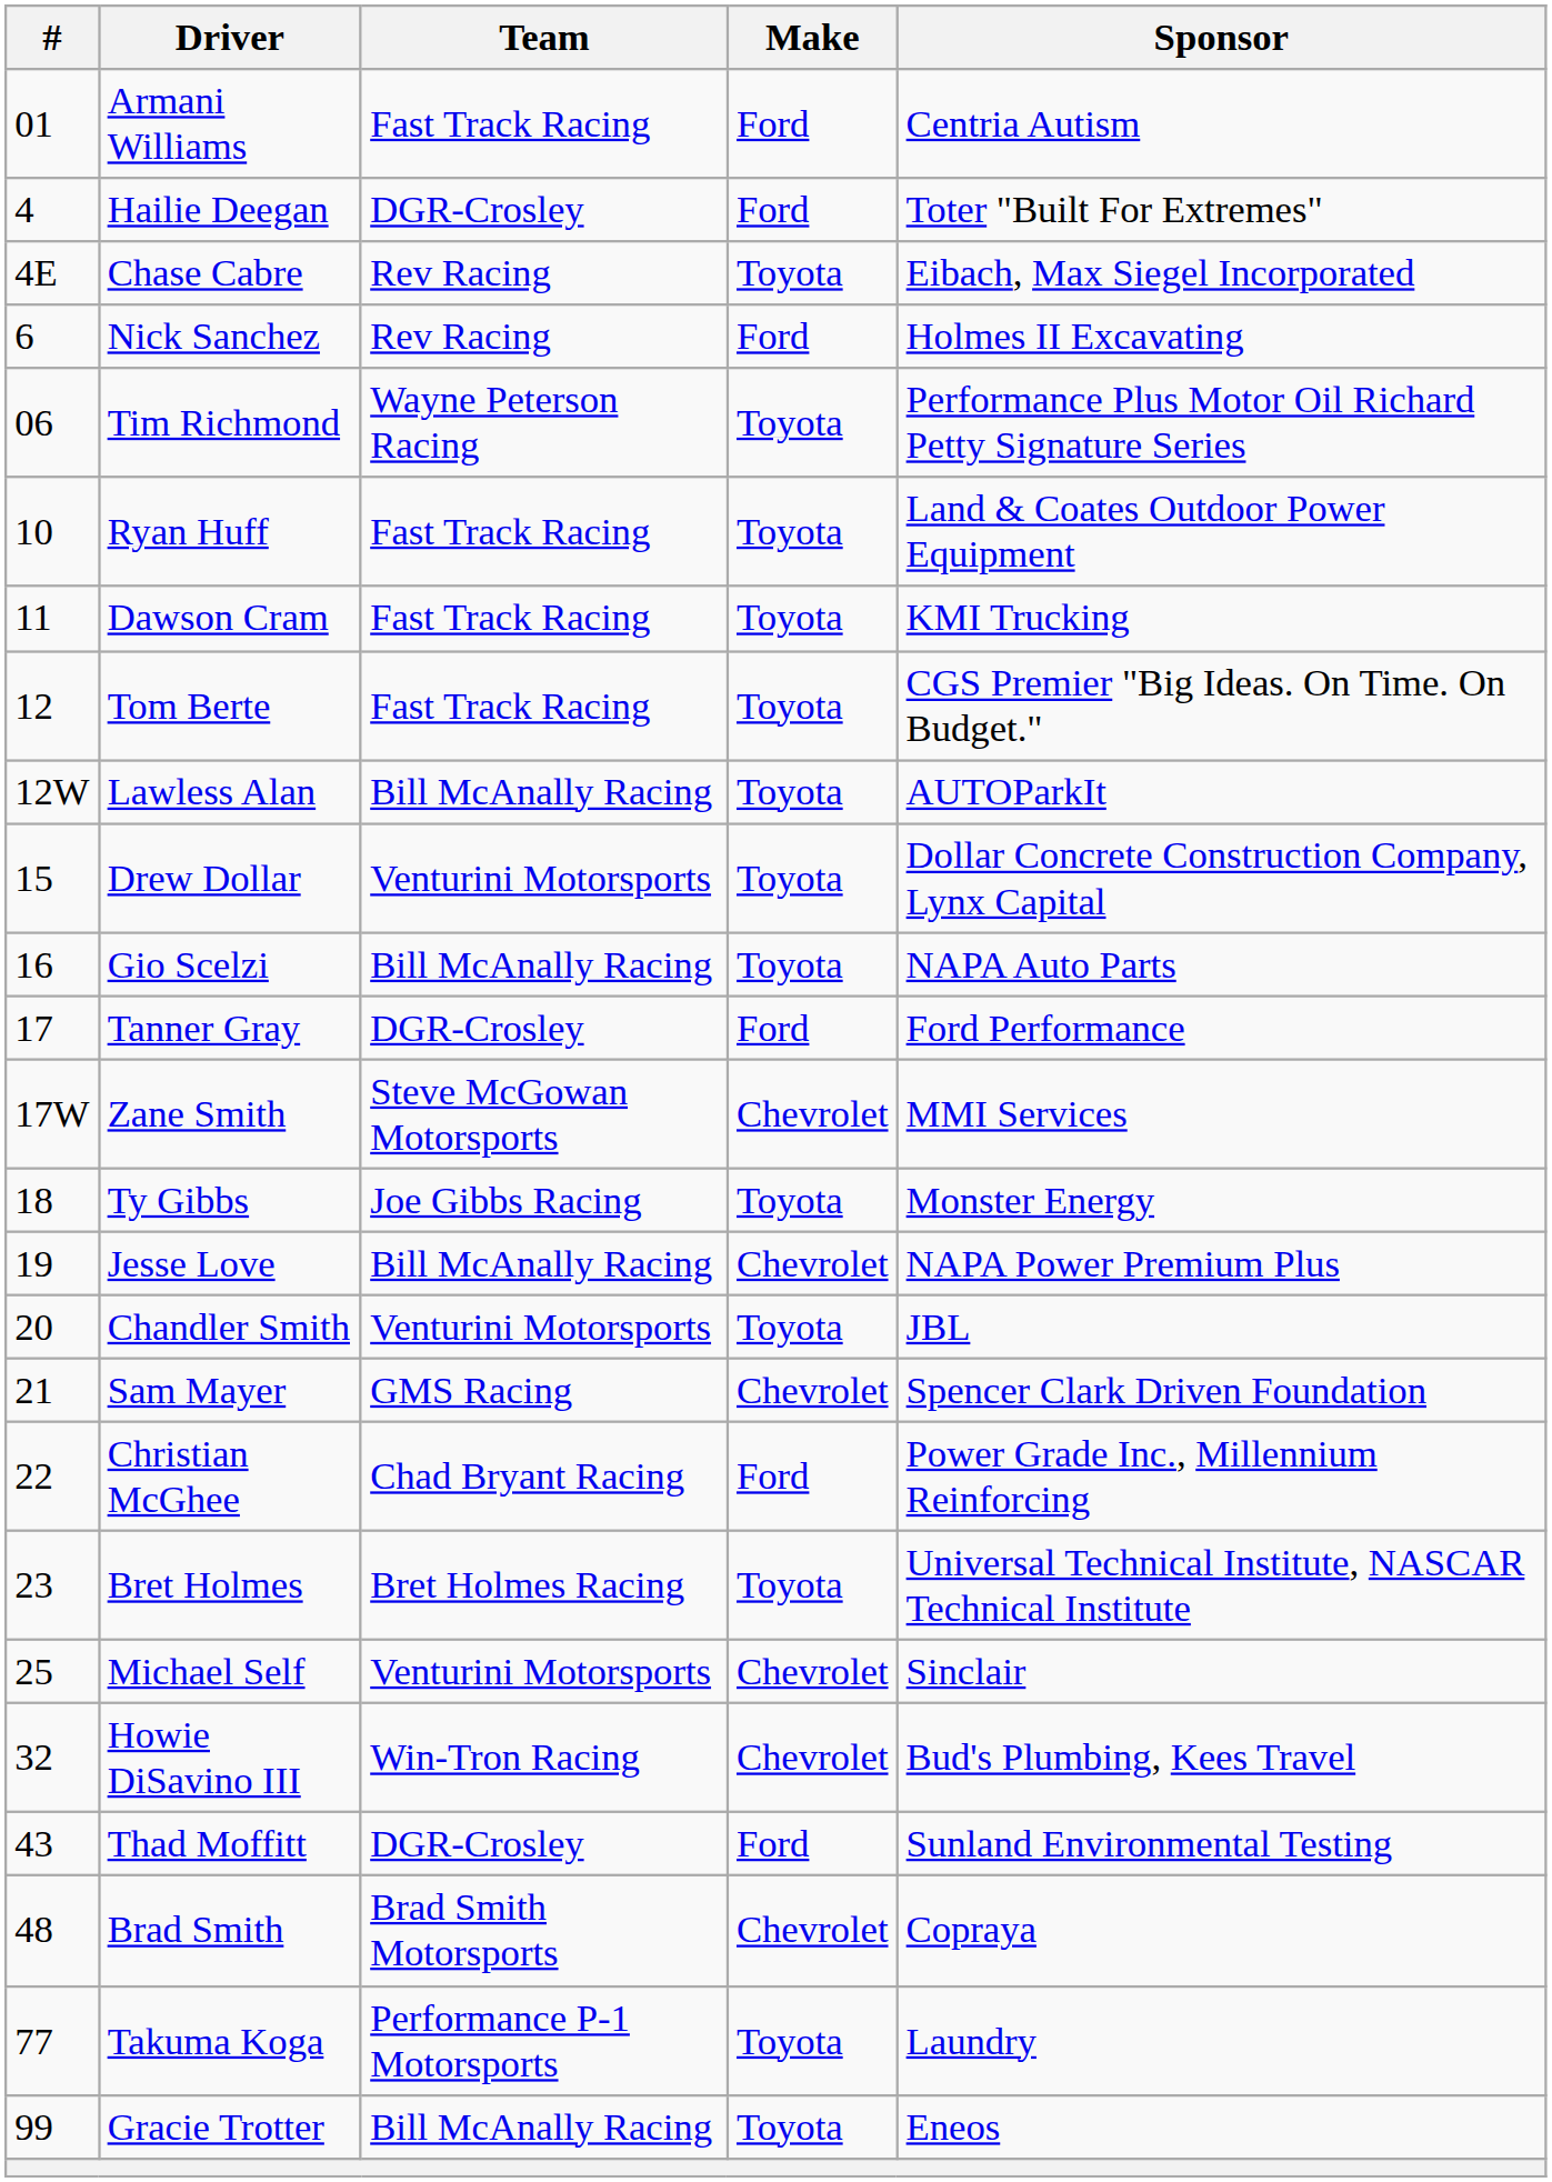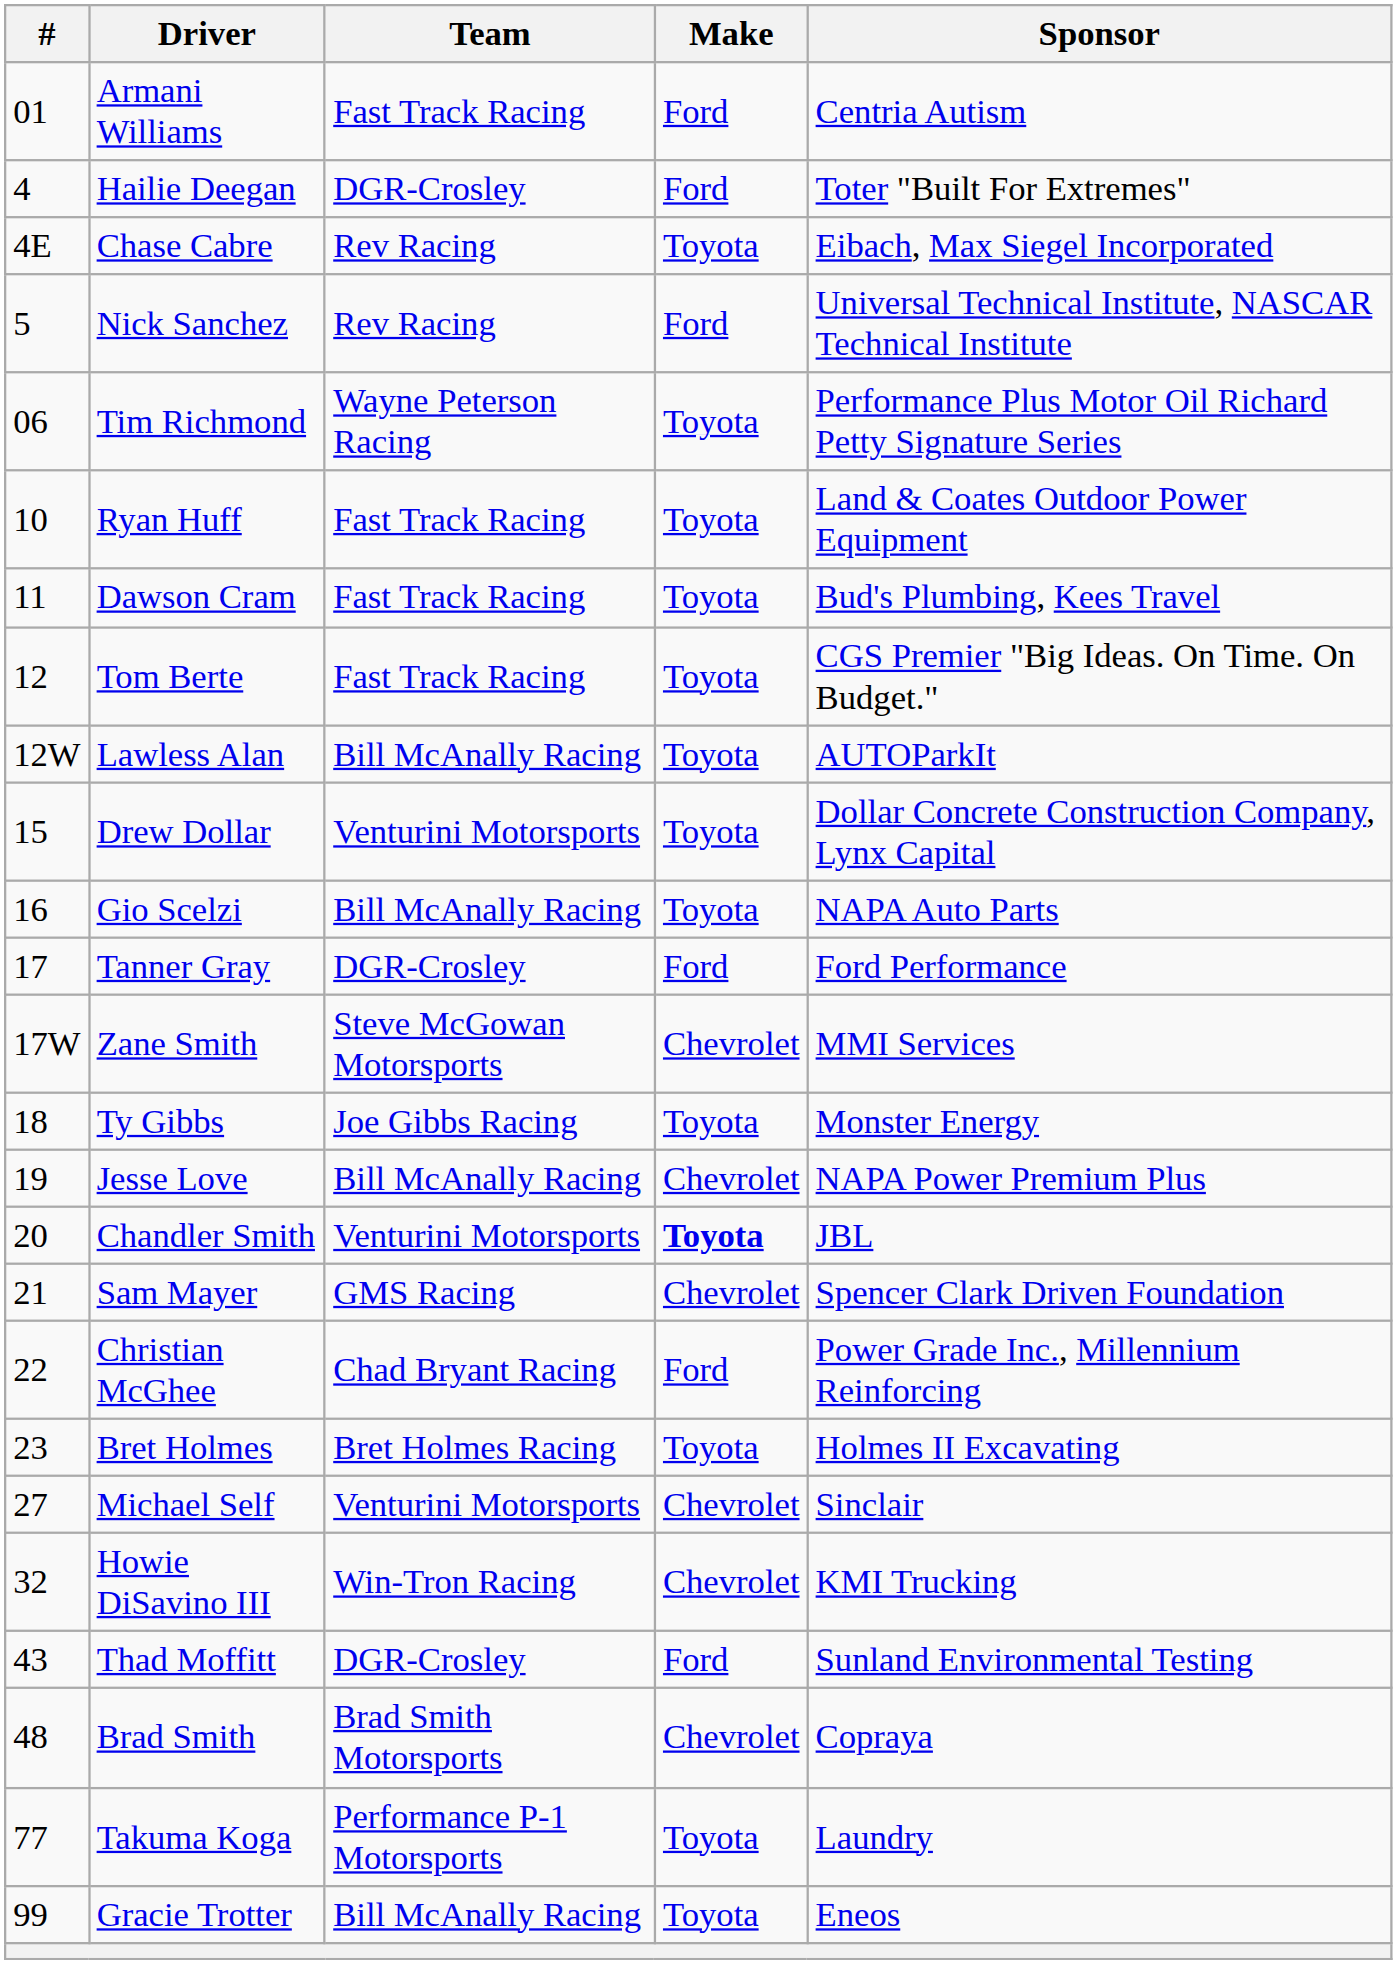 <table class="wikitable" style="font-size:95%">
 <tr>
 <th>#</th>
 <th>Driver</th>
 <th>Team</th>
 <th>Make</th>
 <th>Sponsor</th>
 </tr>
 <tr>
 <td>01</td>
 <td><a href='#'>Armani Williams</a></td>
 <td><a href='#'>Fast Track Racing</a></td>
 <td><a href='#'>Ford</a></td>
 <td><a href='#'>Centria Autism</a></td>
 </tr>
 <tr>
 <td>4</td>
 <td><a href='#'>Hailie Deegan</a></td>
 <td><a href='#'>DGR-Crosley</a></td>
 <td><a href='#'>Ford</a></td>
 <td><a href='#'>Toter</a> "Built For Extremes"</td>
 </tr>
 <tr>
 <td>4E</td>
 <td><a href='#'>Chase Cabre</a></td>
 <td><a href='#'>Rev Racing</a></td>
 <td><a href='#'>Toyota</a></td>
 <td><a href='#'>Eibach</a>, <a href='#'>Max Siegel Incorporated</a></td>
 </tr>
 <tr>
-<td>6</td>
+<td>5</td>
 <td><a href='#'>Nick Sanchez</a></td>
 <td><a href='#'>Rev Racing</a></td>
 <td><a href='#'>Ford</a></td>
-<td><a href='#'>Holmes II Excavating</a></td>
+<td><a href='#'>Universal Technical Institute</a>, <a href='#'>NASCAR Technical Institute</a></td>
 </tr>
 <tr>
 <td>06</td>
 <td><a href='#'>Tim Richmond</a></td>
 <td><a href='#'>Wayne Peterson Racing</a></td>
 <td><a href='#'>Toyota</a></td>
 <td><a href='#'>Performance Plus Motor Oil Richard Petty Signature Series</a></td>
 </tr>
 <tr>
 <td>10</td>
 <td><a href='#'>Ryan Huff</a></td>
 <td><a href='#'>Fast Track Racing</a></td>
 <td><a href='#'>Toyota</a></td>
 <td><a href='#'>Land & Coates Outdoor Power Equipment</a></td>
 </tr>
 <tr>
 <td>11</td>
 <td><a href='#'>Dawson Cram</a></td>
 <td><a href='#'>Fast Track Racing</a></td>
 <td><a href='#'>Toyota</a></td>
-<td><a href='#'>KMI Trucking</a></td>
+<td><a href='#'>Bud's Plumbing</a>, <a href='#'>Kees Travel</a></td>
 </tr>
 <tr>
 <td>12</td>
 <td><a href='#'>Tom Berte</a></td>
 <td><a href='#'>Fast Track Racing</a></td>
 <td><a href='#'>Toyota</a></td>
 <td><a href='#'>CGS Premier</a> "Big Ideas. On Time. On Budget."</td>
 </tr>
 <tr>
 <td>12W</td>
 <td><a href='#'>Lawless Alan</a></td>
 <td><a href='#'>Bill McAnally Racing</a></td>
 <td><a href='#'>Toyota</a></td>
 <td><a href='#'>AUTOParkIt</a></td>
 </tr>
 <tr>
 <td>15</td>
 <td><a href='#'>Drew Dollar</a></td>
 <td><a href='#'>Venturini Motorsports</a></td>
 <td><a href='#'>Toyota</a></td>
 <td><a href='#'>Dollar Concrete Construction Company</a>, <a href='#'>Lynx Capital</a></td>
 </tr>
 <tr>
 <td>16</td>
 <td><a href='#'>Gio Scelzi</a></td>
 <td><a href='#'>Bill McAnally Racing</a></td>
 <td><a href='#'>Toyota</a></td>
 <td><a href='#'>NAPA Auto Parts</a></td>
 </tr>
 <tr>
 <td>17</td>
 <td><a href='#'>Tanner Gray</a></td>
 <td><a href='#'>DGR-Crosley</a></td>
 <td><a href='#'>Ford</a></td>
 <td><a href='#'>Ford Performance</a></td>
 </tr>
 <tr>
 <td>17W</td>
 <td><a href='#'>Zane Smith</a></td>
 <td><a href='#'>Steve McGowan Motorsports</a></td>
 <td><a href='#'>Chevrolet</a></td>
 <td><a href='#'>MMI Services</a></td>
 </tr>
 <tr>
 <td>18</td>
 <td><a href='#'>Ty Gibbs</a></td>
 <td><a href='#'>Joe Gibbs Racing</a></td>
 <td><a href='#'>Toyota</a></td>
 <td><a href='#'>Monster Energy</a></td>
 </tr>
 <tr>
 <td>19</td>
 <td><a href='#'>Jesse Love</a></td>
 <td><a href='#'>Bill McAnally Racing</a></td>
 <td><a href='#'>Chevrolet</a></td>
 <td><a href='#'>NAPA Power Premium Plus</a></td>
 </tr>
 <tr>
 <td>20</td>
 <td><a href='#'>Chandler Smith</a></td>
 <td><a href='#'>Venturini Motorsports</a></td>
-<td><a href='#'>Toyota</a></td>
+<td><strong><a href='#'>Toyota</a></strong></td>
 <td><a href='#'>JBL</a></td>
 </tr>
 <tr>
 <td>21</td>
 <td><a href='#'>Sam Mayer</a></td>
 <td><a href='#'>GMS Racing</a></td>
 <td><a href='#'>Chevrolet</a></td>
 <td><a href='#'>Spencer Clark Driven Foundation</a></td>
 </tr>
 <tr>
 <td>22</td>
 <td><a href='#'>Christian McGhee</a></td>
 <td><a href='#'>Chad Bryant Racing</a></td>
 <td><a href='#'>Ford</a></td>
 <td><a href='#'>Power Grade Inc.</a>, <a href='#'>Millennium Reinforcing</a></td>
 </tr>
 <tr>
 <td>23</td>
 <td><a href='#'>Bret Holmes</a></td>
 <td><a href='#'>Bret Holmes Racing</a></td>
 <td><a href='#'>Toyota</a></td>
-<td><a href='#'>Universal Technical Institute</a>, <a href='#'>NASCAR Technical Institute</a></td>
+<td><a href='#'>Holmes II Excavating</a></td>
 </tr>
 <tr>
-<td>25</td>
+<td>27</td>
 <td><a href='#'>Michael Self</a></td>
 <td><a href='#'>Venturini Motorsports</a></td>
 <td><a href='#'>Chevrolet</a></td>
 <td><a href='#'>Sinclair</a></td>
 </tr>
 <tr>
 <td>32</td>
 <td><a href='#'>Howie DiSavino III</a></td>
 <td><a href='#'>Win-Tron Racing</a></td>
 <td><a href='#'>Chevrolet</a></td>
-<td><a href='#'>Bud's Plumbing</a>, <a href='#'>Kees Travel</a></td>
+<td><a href='#'>KMI Trucking</a></td>
 </tr>
 <tr>
 <td>43</td>
 <td><a href='#'>Thad Moffitt</a></td>
 <td><a href='#'>DGR-Crosley</a></td>
 <td><a href='#'>Ford</a></td>
 <td><a href='#'>Sunland Environmental Testing</a></td>
 </tr>
 <tr>
 <td>48</td>
 <td><a href='#'>Brad Smith</a></td>
 <td><a href='#'>Brad Smith Motorsports</a></td>
 <td><a href='#'>Chevrolet</a></td>
 <td><a href='#'>Copraya</a></td>
 </tr>
 <tr>
 <td>77</td>
 <td><a href='#'>Takuma Koga</a></td>
 <td><a href='#'>Performance P-1 Motorsports</a></td>
 <td><a href='#'>Toyota</a></td>
 <td><a href='#'>Laundry</a></td>
 </tr>
 <tr>
 <td>99</td>
 <td><a href='#'>Gracie Trotter</a></td>
 <td><a href='#'>Bill McAnally Racing</a></td>
 <td><a href='#'>Toyota</a></td>
 <td><a href='#'>Eneos</a></td>
 </tr>
 <tr>
 <th colspan="5"></th>
 </tr>
 </table>
